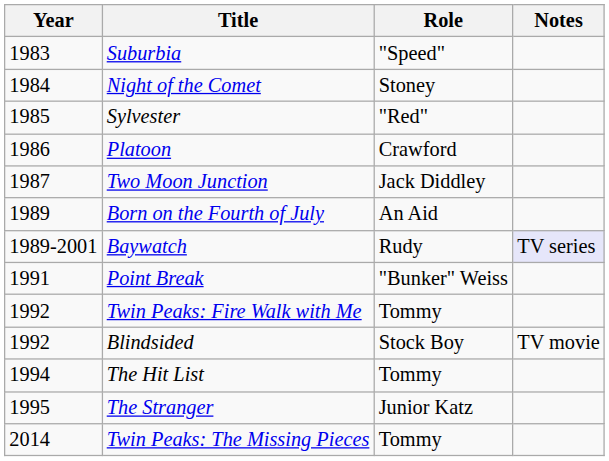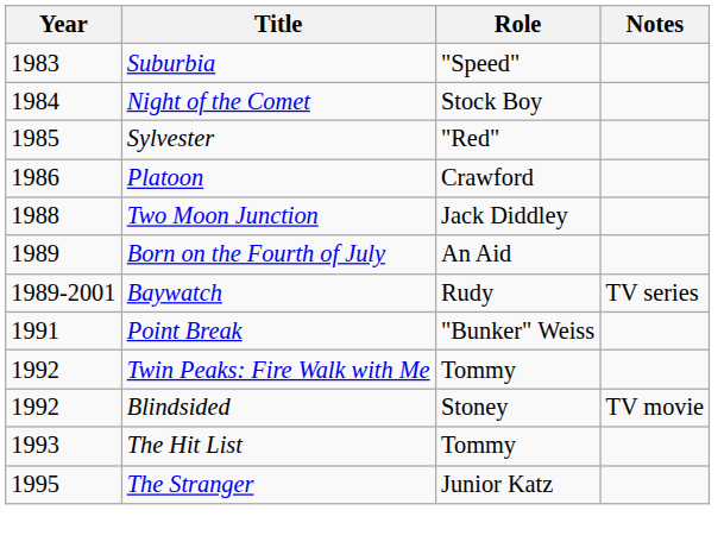 <table class="wikitable">
 <tr>
 <th>Year</th>
 <th>Title</th>
 <th>Role</th>
 <th>Notes</th>
 </tr>
 <tr>
 <td>1983</td>
 <td><em><a href='#'>Suburbia</a></em></td>
 <td>"Speed"</td>
 <td></td>
 </tr>
 <tr>
 <td>1984</td>
 <td><em><a href='#'>Night of the Comet</a></em></td>
-<td>Stoney</td>
+<td>Stock Boy</td>
 <td></td>
 </tr>
 <tr>
 <td>1985</td>
 <td><em>Sylvester</em></td>
 <td>"Red"</td>
 <td></td>
 </tr>
 <tr>
 <td>1986</td>
 <td><em><a href='#'>Platoon</a></em></td>
 <td>Crawford</td>
 <td></td>
 </tr>
 <tr>
-<td>1987</td>
+<td>1988</td>
 <td><em><a href='#'>Two Moon Junction</a></em></td>
 <td>Jack Diddley</td>
 <td></td>
 </tr>
 <tr>
 <td>1989</td>
 <td><em><a href='#'>Born on the Fourth of July</a></em></td>
 <td>An Aid</td>
 <td></td>
 </tr>
 <tr>
 <td>1989-2001</td>
 <td><em><a href='#'>Baywatch</a></em></td>
 <td>Rudy</td>
-<td style="background: lavender;">TV series</td>
+<td>TV series</td>
 </tr>
 <tr>
 <td>1991</td>
 <td><em><a href='#'>Point Break</a></em></td>
 <td>"Bunker" Weiss</td>
 <td></td>
 </tr>
 <tr>
 <td>1992</td>
 <td><em><a href='#'>Twin Peaks: Fire Walk with Me</a></em></td>
 <td>Tommy</td>
 <td></td>
 </tr>
 <tr>
 <td>1992</td>
 <td><em>Blindsided</em></td>
-<td>Stock Boy</td>
+<td>Stoney</td>
 <td>TV movie</td>
 </tr>
 <tr>
-<td>1994</td>
+<td>1993</td>
 <td><em>The Hit List</em></td>
 <td>Tommy</td>
 <td></td>
 </tr>
 <tr>
 <td>1995</td>
 <td><em><a href='#'>The Stranger</a></em></td>
 <td>Junior Katz</td>
 <td></td>
 </tr>
-<tr>
-<td>2014</td>
-<td><em><a href='#'>Twin Peaks: The Missing Pieces</a></em></td>
-<td>Tommy</td>
-<td></td>
-</tr>
 </table>
